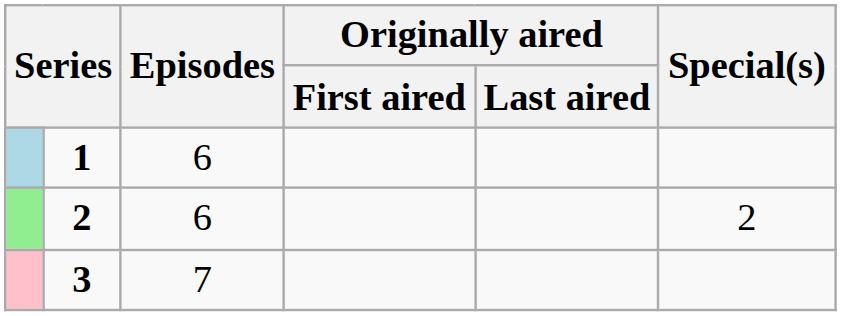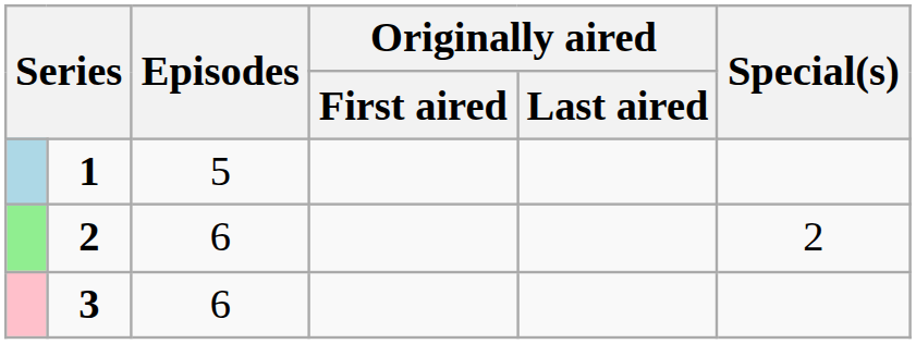 <table class="wikitable" style="text-align:center;">
 <tr>
 <th colspan="2" rowspan="2">Series</th>
 <th rowspan="2">Episodes</th>
 <th colspan="2">Originally aired</th>
 <th rowspan="2">Special(s)</th>
 </tr>
 <tr>
 <th>First aired</th>
 <th>Last aired</th>
 </tr>
 <tr>
 <td style="background:lightblue; height:10px;"></td>
 <td><strong>1</strong></td>
-<td>6</td>
+<td>5</td>
 <td></td>
 <td></td>
 <td></td>
 </tr>
 <tr>
 <td style="background:lightgreen; height:10px;"></td>
 <td><strong>2</strong></td>
 <td>6</td>
 <td></td>
 <td></td>
 <td>2</td>
 </tr>
 <tr>
 <td style="background:pink; height:10px;"></td>
 <td><strong>3</strong></td>
-<td>7</td>
+<td>6</td>
 <td></td>
 <td></td>
 <td></td>
 </tr>
 </table>
